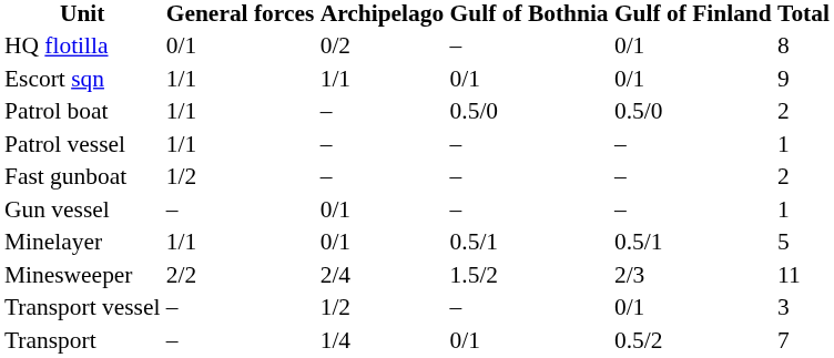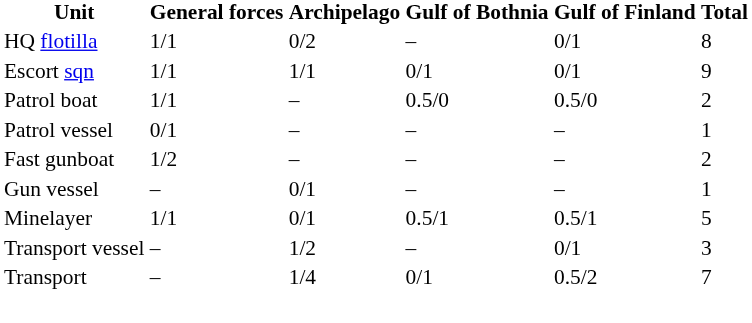 <table>
 <tr>
 <th>Unit</th>
 <th>General forces</th>
 <th>Archipelago </th>
 <th>Gulf of Bothnia </th>
 <th>Gulf of Finland </th>
 <th>Total</th>
 </tr>
 <tr>
 <td>HQ <a href='#'>flotilla</a></td>
-<td>0/1</td>
+<td>1/1</td>
 <td>0/2</td>
 <td>–</td>
 <td>0/1</td>
 <td>8</td>
 </tr>
 <tr>
 <td>Escort <a href='#'>sqn</a></td>
 <td>1/1</td>
 <td>1/1</td>
 <td>0/1</td>
 <td>0/1</td>
 <td>9</td>
 </tr>
 <tr>
 <td>Patrol boat </td>
 <td>1/1</td>
 <td>–</td>
 <td>0.5/0</td>
 <td>0.5/0</td>
 <td>2</td>
 </tr>
 <tr>
 <td>Patrol vessel </td>
-<td>1/1</td>
+<td>0/1</td>
 <td>–</td>
 <td>–</td>
 <td>–</td>
 <td>1</td>
 </tr>
 <tr>
 <td>Fast gunboat </td>
 <td>1/2</td>
 <td>–</td>
 <td>–</td>
 <td>–</td>
 <td>2</td>
 </tr>
 <tr>
 <td>Gun vessel </td>
 <td>–</td>
 <td>0/1</td>
 <td>–</td>
 <td>–</td>
 <td>1</td>
 </tr>
 <tr>
 <td>Minelayer </td>
 <td>1/1</td>
 <td>0/1</td>
 <td>0.5/1</td>
 <td>0.5/1</td>
 <td>5</td>
 </tr>
 <tr>
-<td>Minesweeper </td>
-<td>2/2</td>
-<td>2/4</td>
-<td>1.5/2</td>
-<td>2/3</td>
-<td>11</td>
-</tr>
-<tr>
 <td>Transport vessel </td>
 <td>–</td>
 <td>1/2</td>
 <td>–</td>
 <td>0/1</td>
 <td>3</td>
 </tr>
 <tr>
 <td>Transport </td>
 <td>–</td>
 <td>1/4</td>
 <td>0/1</td>
 <td>0.5/2</td>
 <td>7</td>
 </tr>
 </table>
